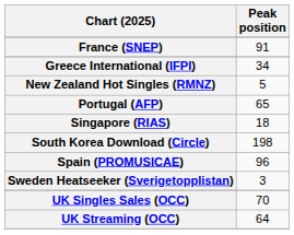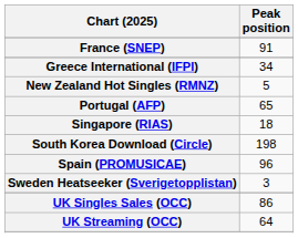 <table class="wikitable sortable plainrowheaders" style="text-align:center">
 <tr>
 <th scope="col">Chart (2025)</th>
 <th scope="col">Peak<br>position</th>
 </tr>
 <tr>
 </tr>
 <tr>
 </tr>
 <tr>
 <th scope="row">France (<a href='#'>SNEP</a>)</th>
 <td>91</td>
 </tr>
 <tr>
 </tr>
 <tr>
 <th scope="row">Greece International (<a href='#'>IFPI</a>)</th>
 <td>34</td>
 </tr>
 <tr>
 <th scope="row">New Zealand Hot Singles (<a href='#'>RMNZ</a>)</th>
 <td>5</td>
 </tr>
 <tr>
 <th scope="row">Portugal (<a href='#'>AFP</a>)</th>
 <td>65</td>
 </tr>
 <tr>
 <th scope="row">Singapore (<a href='#'>RIAS</a>)</th>
 <td>18</td>
 </tr>
 <tr>
 <th scope="row">South Korea Download (<a href='#'>Circle</a>)</th>
 <td>198</td>
 </tr>
 <tr>
 <th scope="row">Spain (<a href='#'>PROMUSICAE</a>)</th>
 <td>96</td>
 </tr>
 <tr>
 <th scope="row">Sweden Heatseeker (<a href='#'>Sverigetopplistan</a>)</th>
 <td>3</td>
 </tr>
 <tr>
 </tr>
 <tr>
 <th scope="row"><a href='#'>UK Singles Sales</a> (<a href='#'>OCC</a>)</th>
-<td>70</td>
+<td>86</td>
 </tr>
 <tr>
 <th scope="row"><a href='#'>UK Streaming</a> (<a href='#'>OCC</a>)</th>
 <td>64</td>
 </tr>
 <tr>
 </tr>
 <tr>
 </tr>
 </table>
